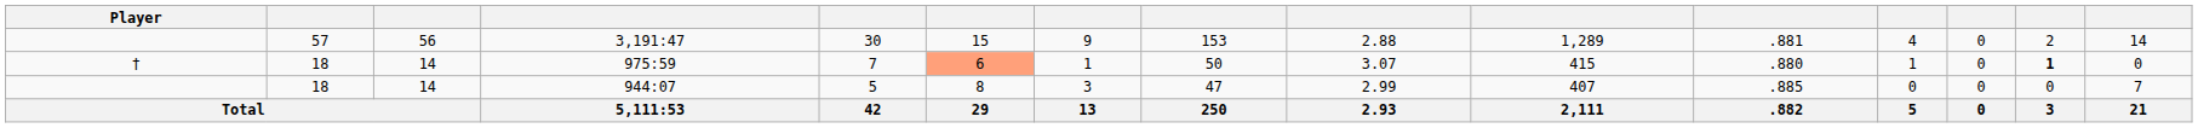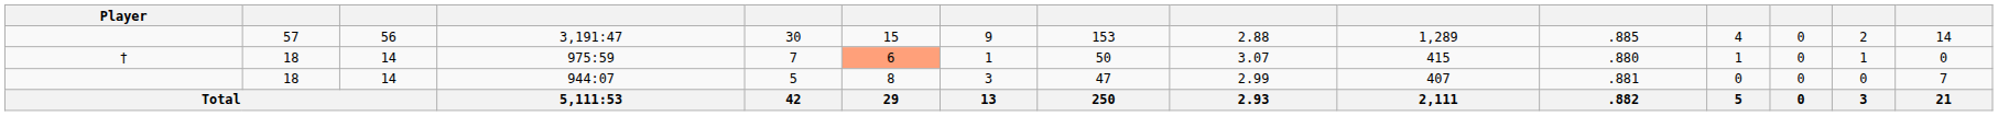 <table class="wikitable sortable" style="width:100%;">
 <tr style="text-align:center; background:#ddd;">
 <th>Player</th>
 <th></th>
 <th></th>
 <th></th>
 <th></th>
 <th></th>
 <th></th>
 <th></th>
 <th></th>
 <th></th>
 <th></th>
 <th></th>
 <th></th>
 <th></th>
 <th></th>
 </tr>
 <tr align=center>
 <td></td>
 <td>57</td>
 <td>56</td>
 <td>3,191:47</td>
 <td>30</td>
 <td>15</td>
 <td>9</td>
 <td>153</td>
 <td>2.88</td>
 <td>1,289</td>
-<td>.881</td>
+<td>.885</td>
 <td>4</td>
 <td>0</td>
 <td>2</td>
 <td>14</td>
 </tr>
 <tr align=center>
 <td> †</td>
 <td>18</td>
 <td>14</td>
 <td>975:59</td>
 <td>7</td>
 <td style="background: lightsalmon;">6</td>
 <td>1</td>
 <td>50</td>
 <td>3.07</td>
 <td>415</td>
 <td>.880</td>
 <td>1</td>
 <td>0</td>
-<td><strong>1</strong></td>
+<td>1</td>
 <td>0</td>
 </tr>
 <tr align=center>
 <td></td>
 <td>18</td>
 <td>14</td>
 <td>944:07</td>
 <td>5</td>
 <td>8</td>
 <td>3</td>
 <td>47</td>
 <td>2.99</td>
 <td>407</td>
-<td>.885</td>
+<td>.881</td>
 <td>0</td>
 <td>0</td>
 <td>0</td>
 <td>7</td>
 </tr>
 <tr class="sortbotom">
 <th colspan=3>Total</th>
 <th>5,111:53</th>
 <th>42</th>
 <th>29</th>
 <th>13</th>
 <th>250</th>
 <th>2.93</th>
 <th>2,111</th>
 <th>.882</th>
 <th>5</th>
 <th>0</th>
 <th>3</th>
 <th>21</th>
 </tr>
 </table>
